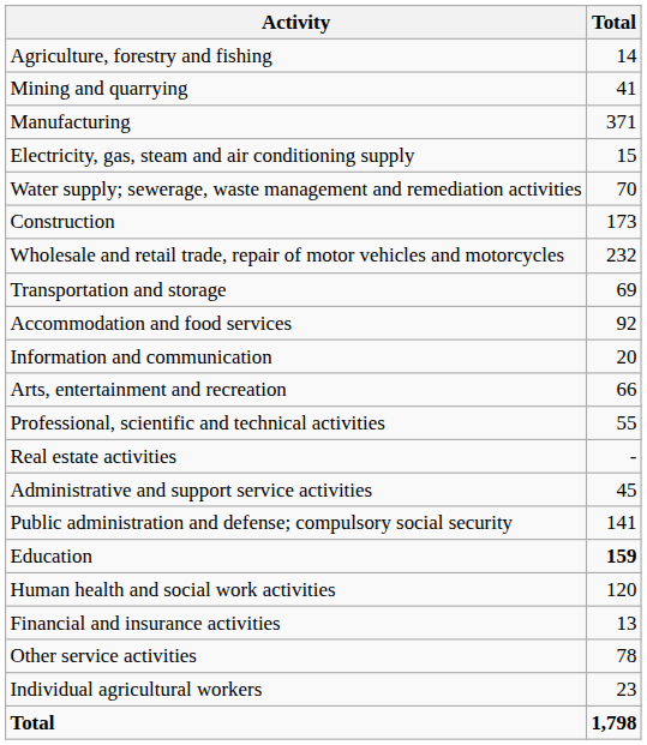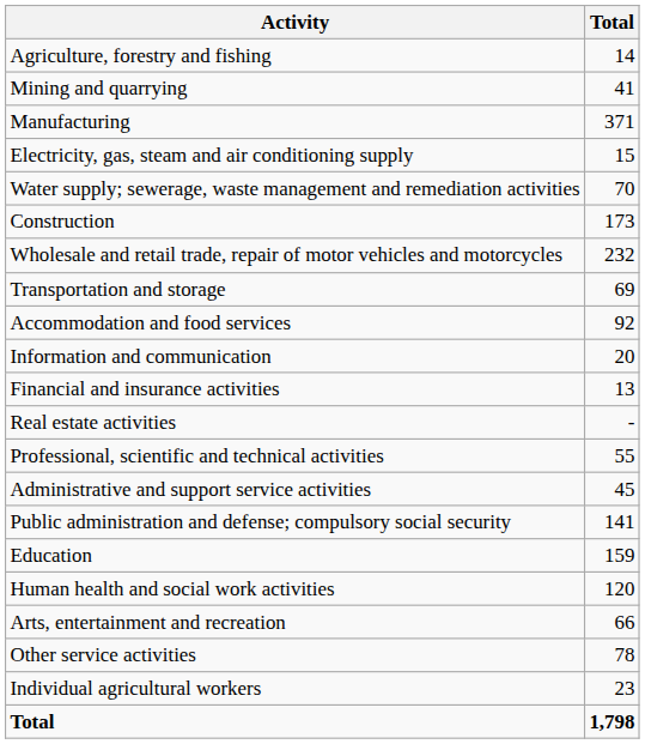 <table class="wikitable sortable" style="font-size:95%;">
 <tr>
 <th>Activity</th>
 <th>Total</th>
 </tr>
 <tr>
 <td>Agriculture, forestry and fishing</td>
 <td align="right">14</td>
 </tr>
 <tr>
 <td>Mining and quarrying</td>
 <td align="right">41</td>
 </tr>
 <tr>
 <td>Manufacturing</td>
 <td align="right">371</td>
 </tr>
 <tr>
 <td>Electricity, gas, steam and air conditioning supply</td>
 <td align="right">15</td>
 </tr>
 <tr>
 <td>Water supply; sewerage, waste management and remediation activities</td>
 <td align="right">70</td>
 </tr>
 <tr>
 <td>Construction</td>
 <td align="right">173</td>
 </tr>
 <tr>
 <td>Wholesale and retail trade, repair of motor vehicles and motorcycles</td>
 <td align="right">232</td>
 </tr>
 <tr>
 <td>Transportation and storage</td>
 <td align="right">69</td>
 </tr>
 <tr>
 <td>Accommodation and food services</td>
 <td align="right">92</td>
 </tr>
 <tr>
 <td>Information and communication</td>
 <td align="right">20</td>
 </tr>
 <tr>
-<td>Arts, entertainment and recreation</td>
-<td align="right">66</td>
+<td>Financial and insurance activities</td>
+<td align="right">13</td>
+</tr>
+<tr>
+<td>Real estate activities</td>
+<td align="right">-</td>
 </tr>
 <tr>
 <td>Professional, scientific and technical activities</td>
 <td align="right">55</td>
-</tr>
-<tr>
-<td>Real estate activities</td>
-<td align="right">-</td>
 </tr>
 <tr>
 <td>Administrative and support service activities</td>
 <td align="right">45</td>
 </tr>
 <tr>
 <td>Public administration and defense; compulsory social security</td>
 <td align="right">141</td>
 </tr>
 <tr>
 <td>Education</td>
-<td align="right"><strong>159</strong></td>
+<td align="right">159</td>
 </tr>
 <tr>
 <td>Human health and social work activities</td>
 <td align="right">120</td>
 </tr>
 <tr>
-<td>Financial and insurance activities</td>
-<td align="right">13</td>
+<td>Arts, entertainment and recreation</td>
+<td align="right">66</td>
 </tr>
 <tr>
 <td>Other service activities</td>
 <td align="right">78</td>
 </tr>
 <tr>
 <td>Individual agricultural workers</td>
 <td align="right">23</td>
 </tr>
 <tr class="sortbottom">
 <td><strong>Total</strong></td>
 <td align="right"><strong>1,798</strong></td>
 </tr>
 </table>
